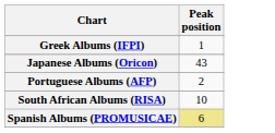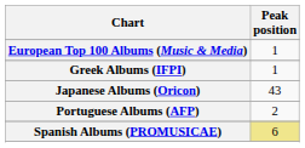 <table class="wikitable sortable plainrowheaders" style="text-align:center">
 <tr>
 <th scope="col">Chart</th>
 <th scope="col">Peak<br>position</th>
 </tr>
 <tr>
 </tr>
 <tr>
 </tr>
 <tr>
 </tr>
 <tr>
 </tr>
 <tr>
 </tr>
 <tr>
 </tr>
 <tr>
+</tr>
+<tr>
+<th scope="row"><a href='#'>European Top 100 Albums</a> (<em><a href='#'>Music & Media</a></em>)</th>
+<td>1</td>
 </tr>
 <tr>
 </tr>
 <tr>
 </tr>
 <tr>
 </tr>
 <tr>
 <th scope="row">Greek Albums (<a href='#'>IFPI</a>)</th>
 <td>1</td>
 </tr>
 <tr>
 </tr>
 <tr>
 </tr>
 <tr>
 <th scope="row">Japanese Albums (<a href='#'>Oricon</a>)</th>
 <td>43</td>
 </tr>
 <tr>
 </tr>
 <tr>
 </tr>
 <tr>
 </tr>
 <tr>
 <th scope="row">Portuguese Albums (<a href='#'>AFP</a>)</th>
 <td>2</td>
 </tr>
 <tr>
 </tr>
 <tr>
-<th scope="row">South African Albums (<a href='#'>RISA</a>)</th>
-<td>10</td>
-</tr>
-<tr>
 <th scope="row">Spanish Albums (<a href='#'>PROMUSICAE</a>)</th>
 <td style="background: khaki;">6</td>
 </tr>
 <tr>
 </tr>
 <tr>
 </tr>
 <tr>
 </tr>
 <tr>
 </tr>
 </table>
